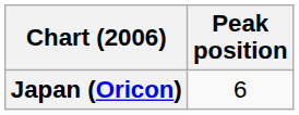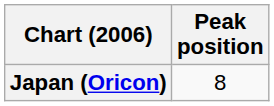 <table class="wikitable sortable plainrowheaders">
 <tr>
 <th scope="col">Chart (2006)</th>
 <th scope="col">Peak<br>position</th>
 </tr>
 <tr>
 <th scope="row">Japan (<a href='#'>Oricon</a>)</th>
-<td style="text-align:center;">6</td>
+<td style="text-align:center;">8</td>
 </tr>
 </table>
